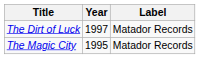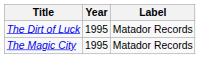 <table class="wikitable">
 <tr>
 <th>Title</th>
 <th>Year</th>
 <th>Label</th>
 </tr>
 <tr>
 <td><em><a href='#'>The Dirt of Luck</a></em></td>
-<td>1997</td>
+<td>1995</td>
 <td>Matador Records</td>
 </tr>
 <tr>
 <td><em><a href='#'>The Magic City</a></em></td>
 <td>1995</td>
 <td>Matador Records</td>
 </tr>
 </table>
